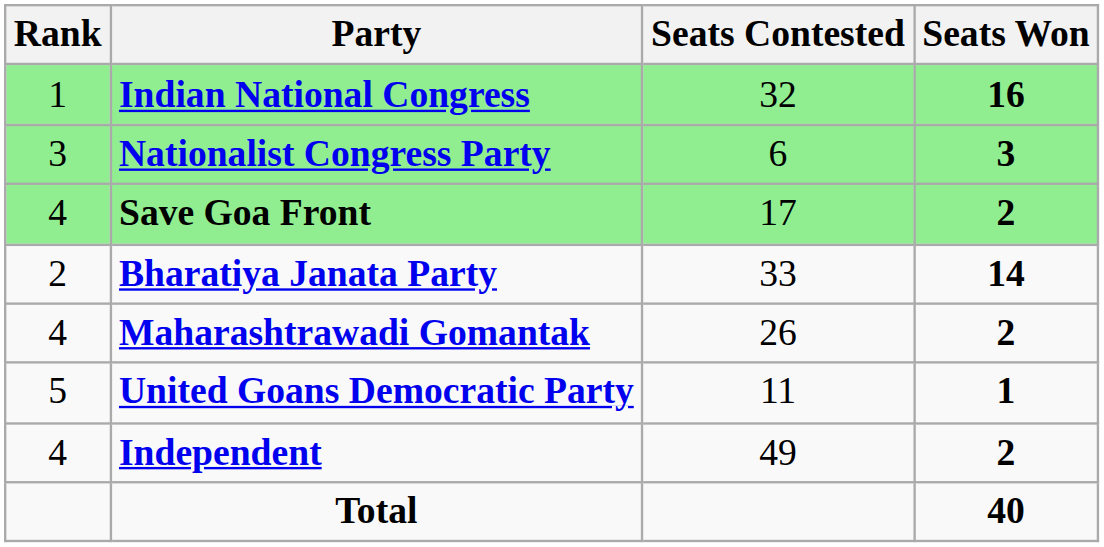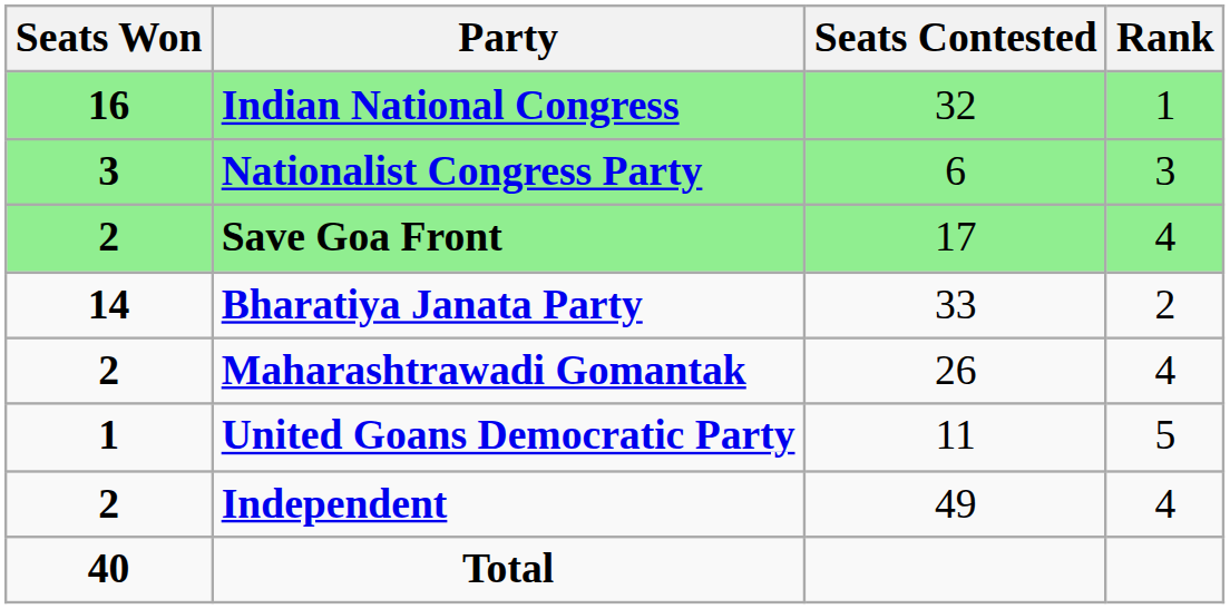 <table class="wikitable sortable" style="text-align: center;">
 <tr>
-<th align="center">Rank</th>
+<th align="center">Seats Won</th>
 <th align="center">Party</th>
 <th align="center">Seats Contested</th>
-<th align="center">Seats Won</th>
+<th align="center">Rank</th>
 </tr>
 <tr style="background: #90EE90;">
-<td>1</td>
+<td><strong>16</strong></td>
 <td align="left"><strong><a href='#'>Indian National Congress</a></strong></td>
 <td>32</td>
-<td><strong>16</strong></td>
+<td>1</td>
 </tr>
 <tr style="background: #90EE90;">
-<td>3</td>
+<td><strong>3</strong></td>
 <td align="left"><strong><a href='#'>Nationalist Congress Party</a></strong></td>
 <td>6</td>
-<td><strong>3</strong></td>
+<td>3</td>
 </tr>
 <tr style="background: #90EE90;">
-<td>4</td>
+<td><strong>2</strong></td>
 <td align="left"><strong>Save Goa Front</strong></td>
 <td>17</td>
-<td><strong>2</strong></td>
+<td>4</td>
 </tr>
 <tr>
-<td>2</td>
+<td><strong>14</strong></td>
 <td align="left"><strong><a href='#'>Bharatiya Janata Party</a></strong></td>
 <td>33</td>
-<td><strong>14</strong></td>
+<td>2</td>
 </tr>
 <tr>
-<td>4</td>
+<td><strong>2</strong></td>
 <td align="left"><strong><a href='#'>Maharashtrawadi Gomantak</a></strong></td>
 <td>26</td>
-<td><strong>2</strong></td>
+<td>4</td>
 </tr>
 <tr>
-<td>5</td>
+<td><strong>1</strong></td>
 <td align="left"><strong><a href='#'>United Goans Democratic Party</a></strong></td>
 <td>11</td>
-<td><strong>1</strong></td>
+<td>5</td>
 </tr>
 <tr>
-<td>4</td>
+<td><strong>2</strong></td>
 <td align="left"><strong><a href='#'>Independent</a></strong></td>
 <td>49</td>
-<td><strong>2</strong></td>
+<td>4</td>
 </tr>
 <tr>
-<td></td>
+<td><strong>40</strong></td>
 <td align="centre"><strong>Total </strong></td>
 <td></td>
-<td><strong>40</strong></td>
+<td></td>
 </tr>
 </table>
